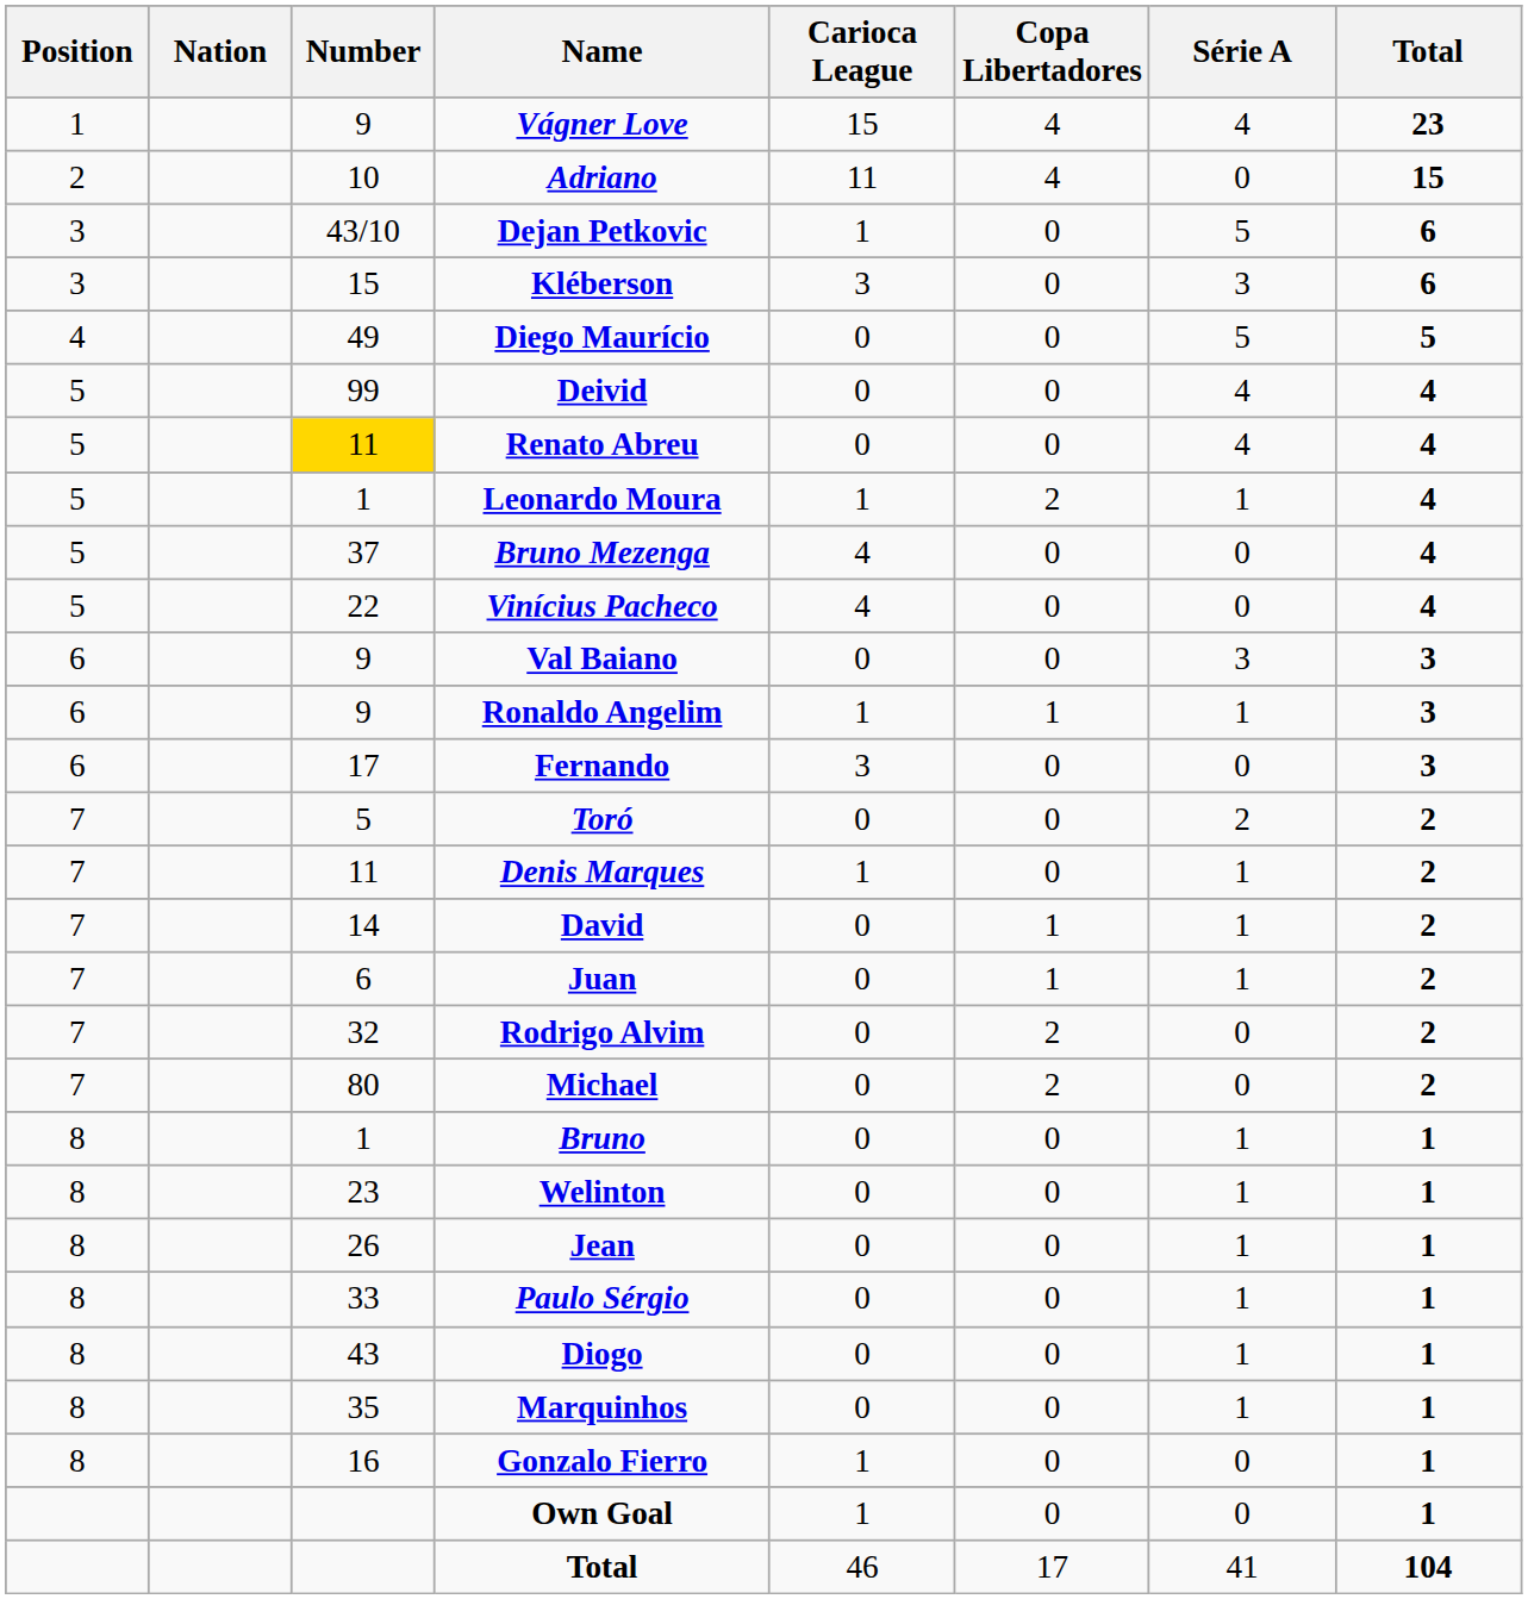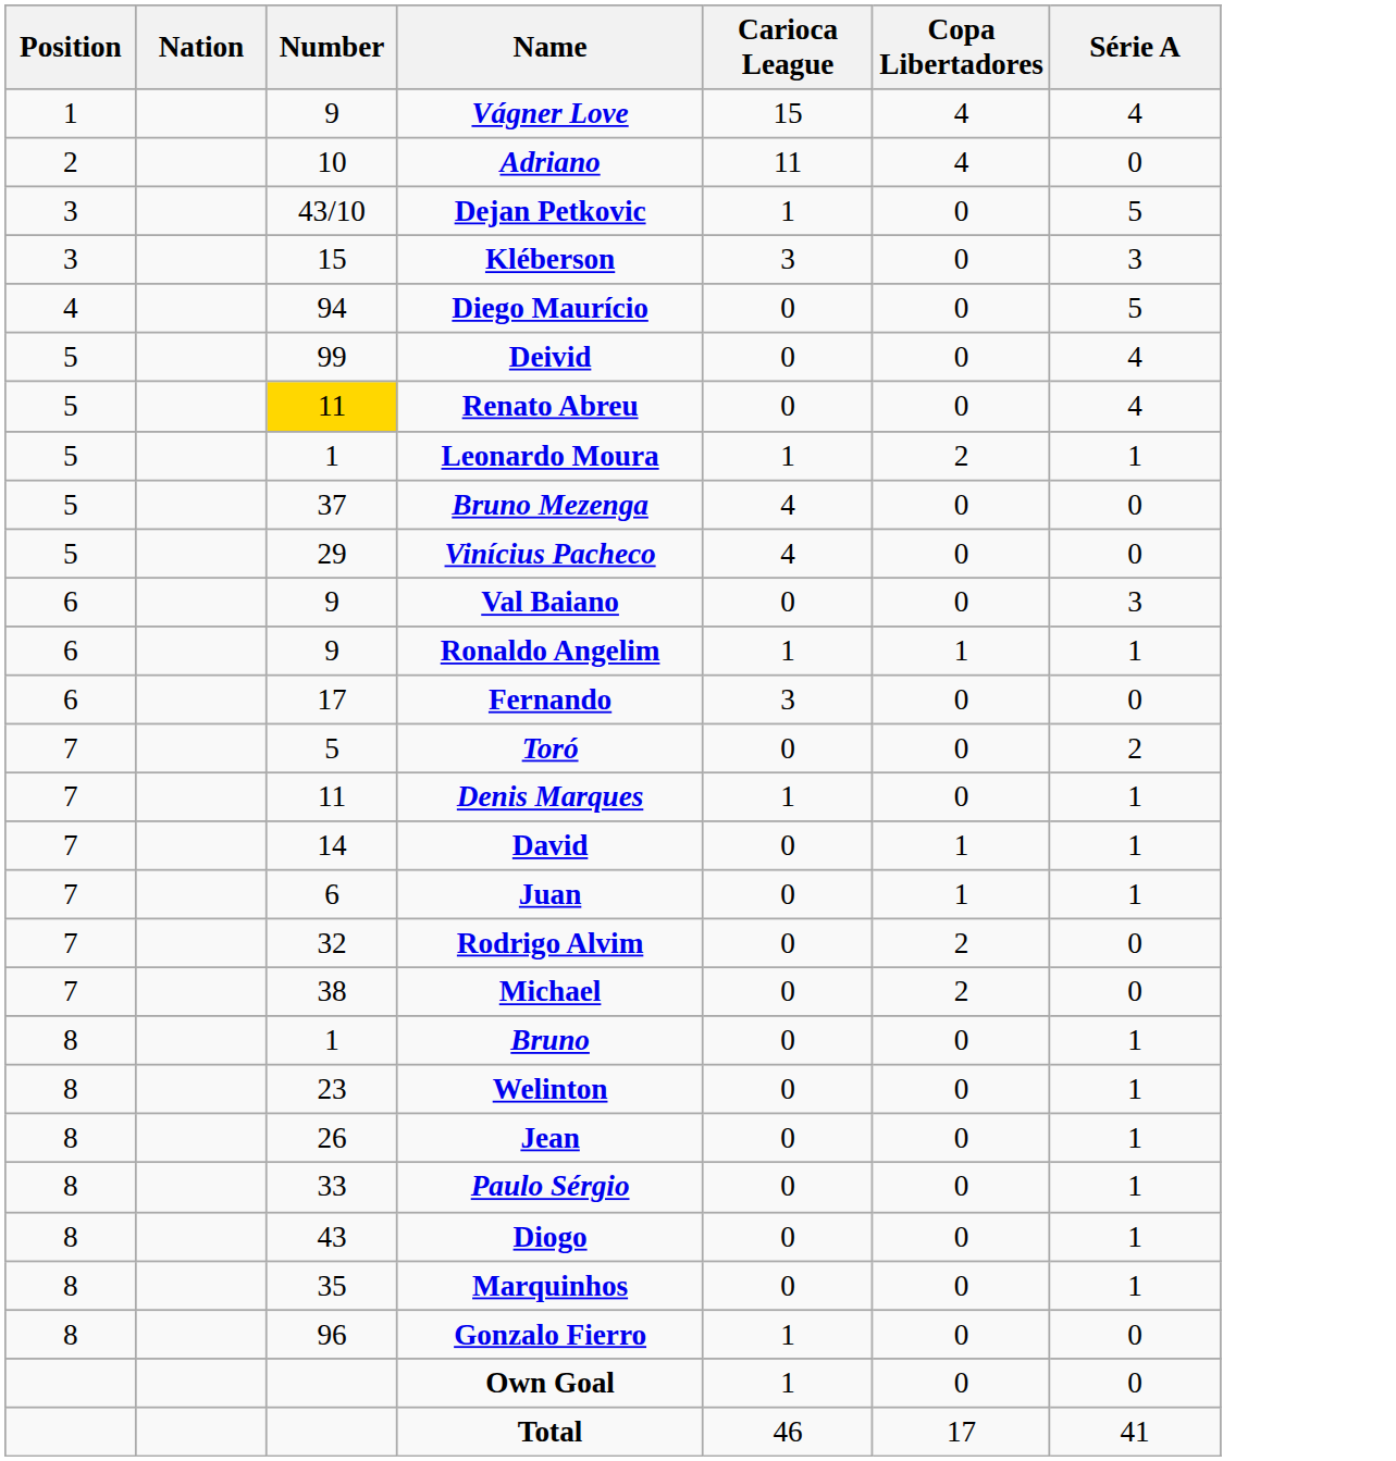 <table class="wikitable" style="font-size: 95%; text-align: center;">
 <tr>
 <th width=60>Position</th>
 <th width=60>Nation</th>
 <th width=60>Number</th>
 <th width=150>Name</th>
 <th width=80>Carioca League</th>
 <th width=80>Copa Libertadores</th>
 <th width=80>Série A</th>
-<th width=80>Total</th>
 </tr>
 <tr>
 <td>1</td>
 <td></td>
 <td>9</td>
 <td><strong><em><a href='#'>Vágner Love</a></em></strong></td>
 <td>15</td>
 <td>4</td>
 <td>4</td>
-<td><strong>23</strong></td>
 </tr>
 <tr>
 <td>2</td>
 <td></td>
 <td>10</td>
 <td><strong><em><a href='#'>Adriano</a></em></strong></td>
 <td>11</td>
 <td>4</td>
 <td>0</td>
-<td><strong>15</strong></td>
 </tr>
 <tr>
 <td>3</td>
 <td></td>
 <td>43/10</td>
 <td><strong><a href='#'>Dejan Petkovic</a></strong></td>
 <td>1</td>
 <td>0</td>
 <td>5</td>
-<td><strong>6</strong></td>
 </tr>
 <tr>
 <td>3</td>
 <td></td>
 <td>15</td>
 <td><strong><a href='#'>Kléberson</a></strong></td>
 <td>3</td>
 <td>0</td>
 <td>3</td>
-<td><strong>6</strong></td>
 </tr>
 <tr>
 <td>4</td>
 <td></td>
-<td>49</td>
+<td>94</td>
 <td><strong><a href='#'>Diego Maurício</a></strong></td>
 <td>0</td>
 <td>0</td>
 <td>5</td>
-<td><strong>5</strong></td>
 </tr>
 <tr>
 <td>5</td>
 <td></td>
 <td>99</td>
 <td><strong><a href='#'>Deivid</a></strong></td>
 <td>0</td>
 <td>0</td>
 <td>4</td>
-<td><strong>4</strong></td>
 </tr>
 <tr>
 <td>5</td>
 <td></td>
 <td style="background: gold;">11</td>
 <td><strong><a href='#'>Renato Abreu</a></strong></td>
 <td>0</td>
 <td>0</td>
 <td>4</td>
-<td><strong>4</strong></td>
 </tr>
 <tr>
 <td>5</td>
 <td></td>
 <td>1</td>
 <td><strong><a href='#'>Leonardo Moura</a></strong></td>
 <td>1</td>
 <td>2</td>
 <td>1</td>
-<td><strong>4</strong></td>
 </tr>
 <tr>
 <td>5</td>
 <td></td>
 <td>37</td>
 <td><strong><em><a href='#'>Bruno Mezenga</a></em></strong></td>
 <td>4</td>
 <td>0</td>
 <td>0</td>
-<td><strong>4</strong></td>
 </tr>
 <tr>
 <td>5</td>
 <td></td>
-<td>22</td>
+<td>29</td>
 <td><strong><em><a href='#'>Vinícius Pacheco</a></em></strong></td>
 <td>4</td>
 <td>0</td>
 <td>0</td>
-<td><strong>4</strong></td>
 </tr>
 <tr>
 <td>6</td>
 <td></td>
 <td>9</td>
 <td><strong><a href='#'>Val Baiano</a></strong></td>
 <td>0</td>
 <td>0</td>
 <td>3</td>
-<td><strong>3</strong></td>
 </tr>
 <tr>
 <td>6</td>
 <td></td>
 <td>9</td>
 <td><strong><a href='#'>Ronaldo Angelim</a></strong></td>
 <td>1</td>
 <td>1</td>
 <td>1</td>
-<td><strong>3</strong></td>
 </tr>
 <tr>
 <td>6</td>
 <td></td>
 <td>17</td>
 <td><strong><a href='#'>Fernando</a></strong></td>
 <td>3</td>
 <td>0</td>
 <td>0</td>
-<td><strong>3</strong></td>
 </tr>
 <tr>
 <td>7</td>
 <td></td>
 <td>5</td>
 <td><strong><em><a href='#'>Toró</a></em></strong></td>
 <td>0</td>
 <td>0</td>
 <td>2</td>
-<td><strong>2</strong></td>
 </tr>
 <tr>
 <td>7</td>
 <td></td>
 <td>11</td>
 <td><strong><em><a href='#'>Denis Marques</a></em></strong></td>
 <td>1</td>
 <td>0</td>
 <td>1</td>
-<td><strong>2</strong></td>
 </tr>
 <tr>
 <td>7</td>
 <td></td>
 <td>14</td>
 <td><strong><a href='#'>David</a></strong></td>
 <td>0</td>
 <td>1</td>
 <td>1</td>
-<td><strong>2</strong></td>
 </tr>
 <tr>
 <td>7</td>
 <td></td>
 <td>6</td>
 <td><strong><a href='#'>Juan</a></strong></td>
 <td>0</td>
 <td>1</td>
 <td>1</td>
-<td><strong>2</strong></td>
 </tr>
 <tr>
 <td>7</td>
 <td></td>
 <td>32</td>
 <td><strong><a href='#'>Rodrigo Alvim</a></strong></td>
 <td>0</td>
 <td>2</td>
 <td>0</td>
-<td><strong>2</strong></td>
 </tr>
 <tr>
 <td>7</td>
 <td></td>
-<td>80</td>
+<td>38</td>
 <td><strong><a href='#'>Michael</a></strong></td>
 <td>0</td>
 <td>2</td>
 <td>0</td>
-<td><strong>2</strong></td>
 </tr>
 <tr>
 <td>8</td>
 <td></td>
 <td>1</td>
 <td><strong><em><a href='#'>Bruno</a></em></strong></td>
 <td>0</td>
 <td>0</td>
 <td>1</td>
-<td><strong>1</strong></td>
 </tr>
 <tr>
 <td>8</td>
 <td></td>
 <td>23</td>
 <td><strong><a href='#'>Welinton</a></strong></td>
 <td>0</td>
 <td>0</td>
 <td>1</td>
-<td><strong>1</strong></td>
 </tr>
 <tr>
 <td>8</td>
 <td></td>
 <td>26</td>
 <td><strong><a href='#'>Jean</a></strong></td>
 <td>0</td>
 <td>0</td>
 <td>1</td>
-<td><strong>1</strong></td>
 </tr>
 <tr>
 <td>8</td>
 <td></td>
 <td>33</td>
 <td><strong><em><a href='#'>Paulo Sérgio</a></em></strong></td>
 <td>0</td>
 <td>0</td>
 <td>1</td>
-<td><strong>1</strong></td>
 </tr>
 <tr>
 <td>8</td>
 <td></td>
 <td>43</td>
 <td><strong><a href='#'>Diogo</a></strong></td>
 <td>0</td>
 <td>0</td>
 <td>1</td>
-<td><strong>1</strong></td>
 </tr>
 <tr>
 <td>8</td>
 <td></td>
 <td>35</td>
 <td><strong><a href='#'>Marquinhos</a></strong></td>
 <td>0</td>
 <td>0</td>
 <td>1</td>
-<td><strong>1</strong></td>
 </tr>
 <tr>
 <td>8</td>
 <td></td>
-<td>16</td>
+<td>96</td>
 <td><strong><a href='#'>Gonzalo Fierro</a></strong></td>
 <td>1</td>
 <td>0</td>
 <td>0</td>
-<td><strong>1</strong></td>
 </tr>
 <tr>
 <td></td>
 <td></td>
 <td></td>
 <td><strong>Own Goal</strong></td>
 <td>1</td>
 <td>0</td>
 <td>0</td>
-<td><strong>1</strong></td>
 </tr>
 <tr>
 <td></td>
 <td></td>
 <td></td>
 <td><strong>Total</strong></td>
 <td>46</td>
 <td>17</td>
 <td>41</td>
-<td><strong>104</strong></td>
 </tr>
 </table>
